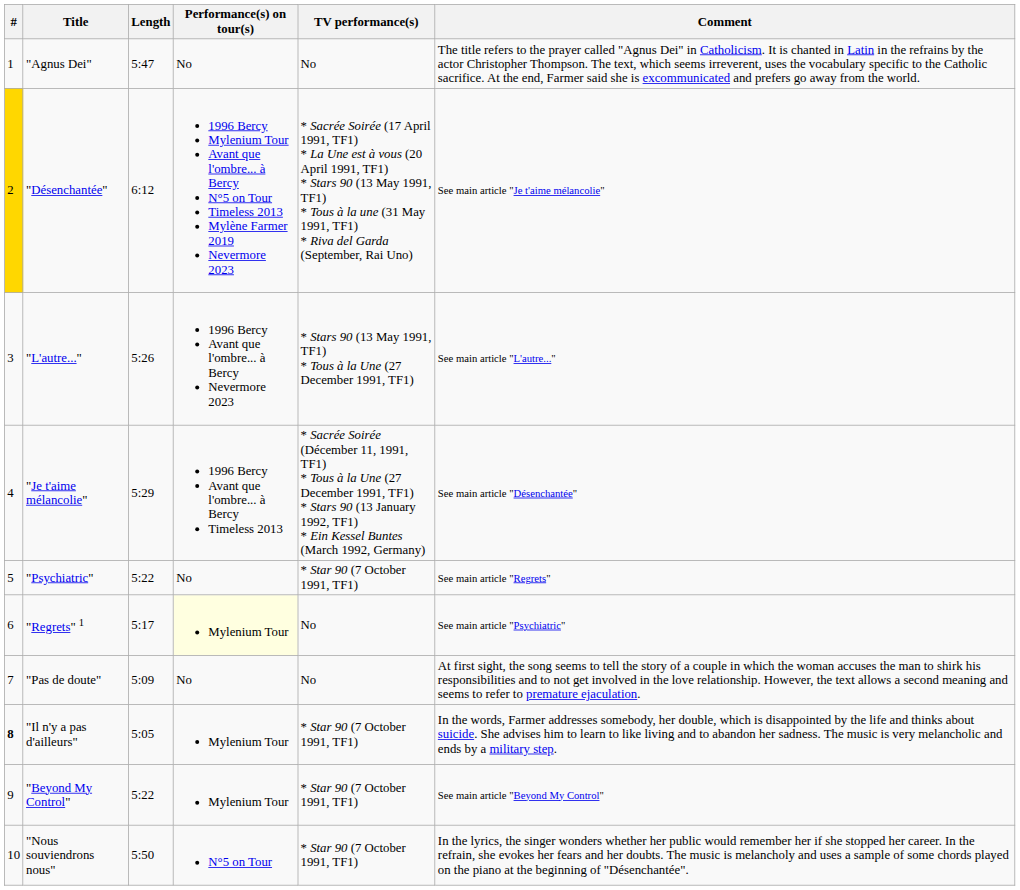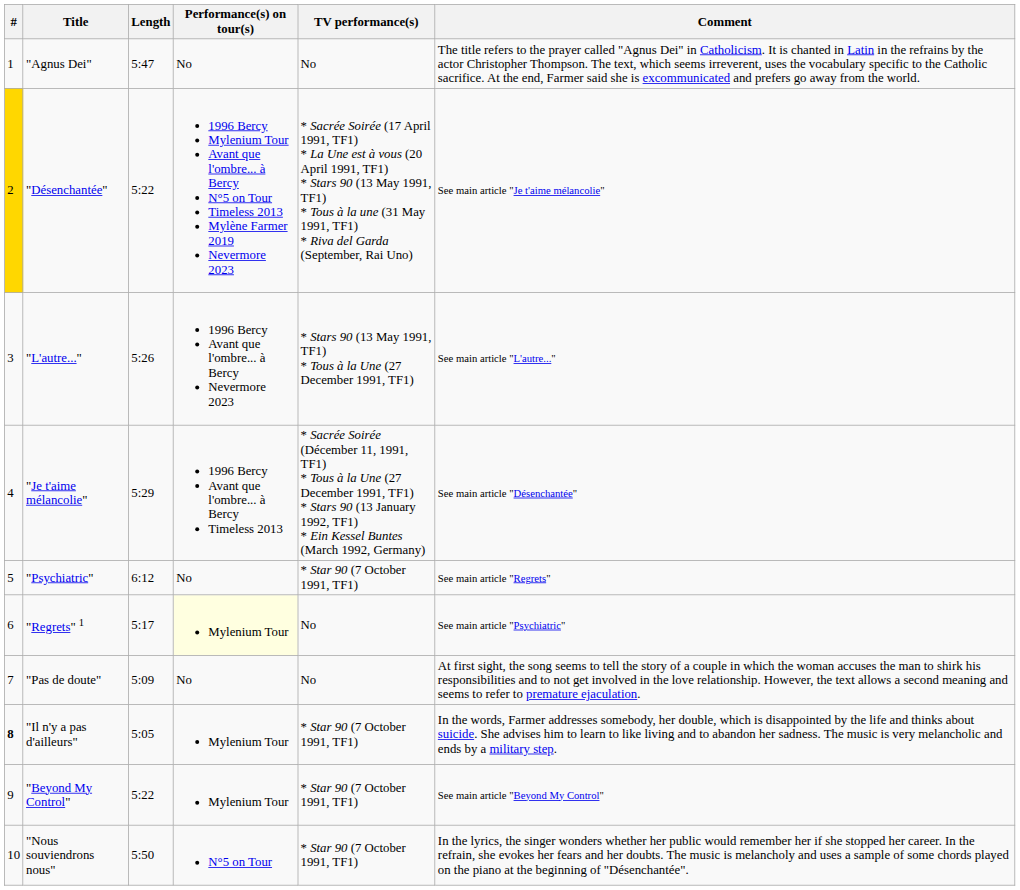 <table class="wikitable" width="100%" border="1">
 <tr>
 <th>#</th>
 <th>Title</th>
 <th>Length</th>
 <th>Performance(s) on tour(s)</th>
 <th>TV performance(s)</th>
 <th>Comment</th>
 </tr>
 <tr>
 <td>1</td>
 <td>"Agnus Dei"</td>
 <td>5:47</td>
 <td>No</td>
 <td>No</td>
 <td>The title refers to the prayer called "Agnus Dei" in <a href='#'>Catholicism</a>. It is chanted in <a href='#'>Latin</a> in the refrains by the actor Christopher Thompson. The text, which seems irreverent, uses the vocabulary specific to the Catholic sacrifice. At the end, Farmer said she is <a href='#'>excommunicated</a> and prefers go away from the world.</td>
 </tr>
 <tr>
 <td style="background: gold;">2</td>
 <td>"<a href='#'>Désenchantée</a>"</td>
-<td>6:12</td>
+<td>5:22</td>
 <td><br><ul><li><a href='#'>1996 Bercy</a></li><li><a href='#'>Mylenium Tour</a></li><li><a href='#'>Avant que l'ombre... à Bercy</a></li><li><a href='#'>N°5 on Tour</a></li><li><a href='#'>Timeless 2013</a></li><li><a href='#'>Mylène Farmer 2019</a></li><li><a href='#'>Nevermore 2023</a></li></ul></td>
 <td>* <em>Sacrée Soirée</em> (17 April 1991, TF1)<br> * <em>La Une est à vous</em> (20 April 1991, TF1)<br> * <em>Stars 90</em> (13 May 1991, TF1)<br> * <em>Tous à la une</em> (31 May 1991, TF1)<br> * <em>Riva del Garda</em> (September, Rai Uno)</td>
 <td><small>See main article "<a href='#'>Je t'aime mélancolie</a>"</small></td>
 </tr>
 <tr>
 <td>3</td>
 <td>"<a href='#'>L'autre...</a>"</td>
 <td>5:26</td>
 <td><br><ul><li>1996 Bercy</li><li>Avant que l'ombre... à Bercy</li><li>Nevermore 2023</li></ul></td>
 <td>* <em>Stars 90</em> (13 May 1991, TF1)<br> * <em>Tous à la Une</em> (27 December 1991, TF1)</td>
 <td><small>See main article "<a href='#'>L'autre...</a>"</small></td>
 </tr>
 <tr>
 <td>4</td>
 <td>"<a href='#'>Je t'aime mélancolie</a>"</td>
 <td>5:29</td>
 <td><br><ul><li>1996 Bercy</li><li>Avant que l'ombre... à Bercy</li><li>Timeless 2013</li></ul></td>
 <td>* <em>Sacrée Soirée</em> (Décember 11, 1991, TF1)<br> * <em>Tous à la Une</em> (27 December 1991, TF1)<br> * <em>Stars 90</em> (13 January 1992, TF1)<br> * <em>Ein Kessel Buntes</em> (March 1992, Germany)</td>
 <td><small>See main article "<a href='#'>Désenchantée</a>"</small></td>
 </tr>
 <tr>
 <td>5</td>
 <td>"<a href='#'>Psychiatric</a>"</td>
-<td>5:22</td>
+<td>6:12</td>
 <td>No</td>
 <td>* <em>Star 90</em> (7 October 1991, TF1)</td>
 <td><small>See main article "<a href='#'>Regrets</a>"</small></td>
 </tr>
 <tr>
 <td>6</td>
 <td>"<a href='#'>Regrets</a>" <sup>1</sup></td>
 <td>5:17</td>
 <td style="background: lightyellow;"><br><ul><li>Mylenium Tour</li></ul></td>
 <td>No</td>
 <td><small>See main article "<a href='#'>Psychiatric</a>"</small></td>
 </tr>
 <tr>
 <td>7</td>
 <td>"Pas de doute"</td>
 <td>5:09</td>
 <td>No</td>
 <td>No</td>
 <td>At first sight, the song seems to tell the story of a couple in which the woman accuses the man to shirk his responsibilities and to not get involved in the love relationship. However, the text allows a second meaning and seems to refer to <a href='#'>premature ejaculation</a>.</td>
 </tr>
 <tr>
 <td><strong>8</strong></td>
 <td>"Il n'y a pas d'ailleurs"</td>
 <td>5:05</td>
 <td><br><ul><li>Mylenium Tour</li></ul></td>
 <td>* <em>Star 90</em> (7 October 1991, TF1)</td>
 <td>In the words, Farmer addresses somebody, her double, which is disappointed by the life and thinks about <a href='#'>suicide</a>. She advises him to learn to like living and to abandon her sadness. The music is very melancholic and ends by a <a href='#'>military step</a>.</td>
 </tr>
 <tr>
 <td>9</td>
 <td>"<a href='#'>Beyond My Control</a>"</td>
 <td>5:22</td>
 <td><br><ul><li>Mylenium Tour</li></ul></td>
 <td>* <em>Star 90</em> (7 October 1991, TF1)</td>
 <td><small>See main article "<a href='#'>Beyond My Control</a>"</small></td>
 </tr>
 <tr>
 <td>10</td>
 <td>"Nous souviendrons nous"</td>
 <td>5:50</td>
 <td><br><ul><li><a href='#'>N°5 on Tour</a></li></ul></td>
 <td>* <em>Star 90</em> (7 October 1991, TF1)</td>
 <td>In the lyrics, the singer wonders whether her public would remember her if she stopped her career. In the refrain, she evokes her fears and her doubts. The music is melancholy and uses a sample of some chords played on the piano at the beginning of "Désenchantée".</td>
 </tr>
 </table>
